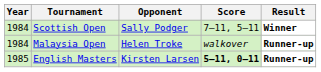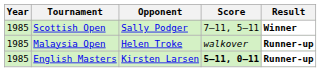 <table class="sortable wikitable" style="font-size: 90%;">
 <tr>
 <th>Year</th>
 <th>Tournament</th>
 <th>Opponent</th>
 <th>Score</th>
 <th>Result</th>
 </tr>
 <tr style="background:#D4F1C5">
-<td align="center">1984</td>
+<td align="center">1985</td>
 <td align="left"><a href='#'>Scottish Open</a></td>
 <td align="left"> <a href='#'>Sally Podger</a></td>
 <td align="left">7–11, 5–11</td>
 <td style="text-align:left; background:white"> <strong>Winner</strong></td>
 </tr>
 <tr style="background:#D4F1C5">
-<td align="center">1984</td>
+<td align="center">1985</td>
 <td align="left"><a href='#'>Malaysia Open</a></td>
 <td align="left"> <a href='#'>Helen Troke</a></td>
 <td align="left"><em>walkover</em></td>
 <td style="text-align:left; background:white"> <strong>Runner-up</strong></td>
 </tr>
 <tr style="background:#D4F1C5">
 <td align="center">1985</td>
 <td align="left"><a href='#'>English Masters</a></td>
 <td align="left"> <a href='#'>Kirsten Larsen</a></td>
 <td align="left"><strong>5–11, 0–11</strong></td>
 <td style="text-align:left; background:white"> <strong>Runner-up</strong></td>
 </tr>
 </table>
